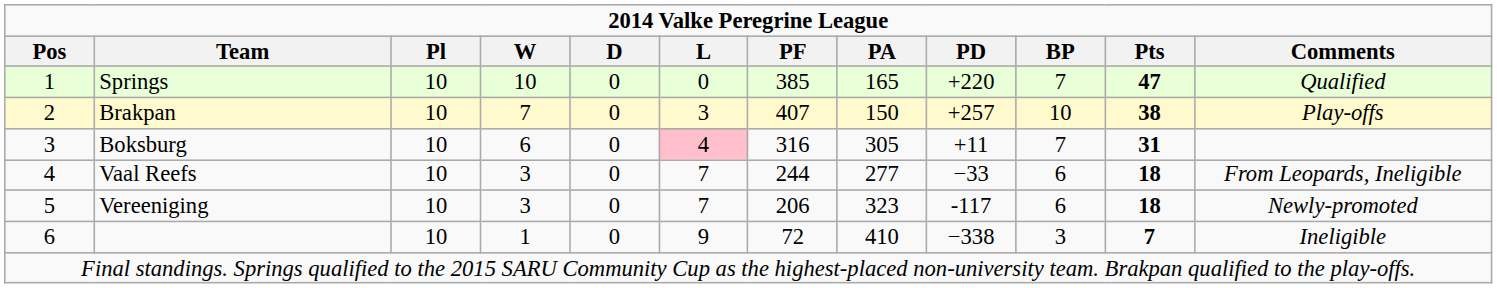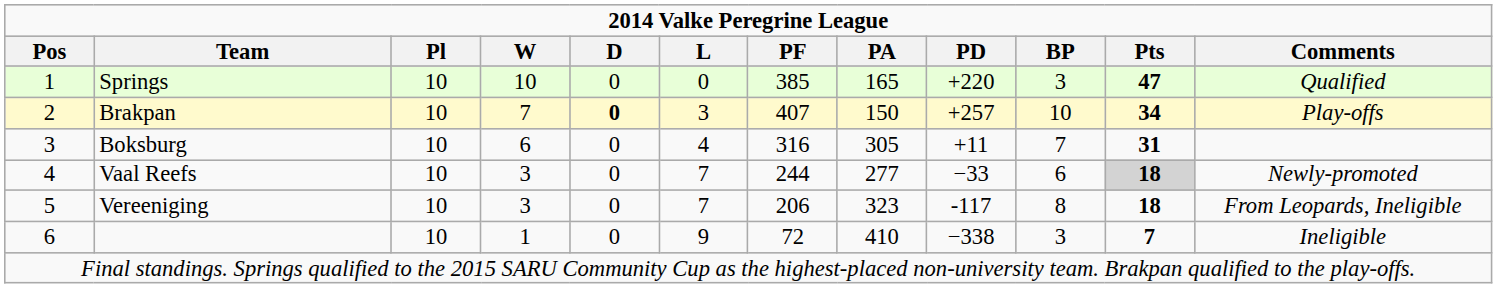 <table class="wikitable"  style="text-align:center; line-height:90%; font-size:90%; width:75%;">
 <tr>
 <td colspan=12><strong>2014 Valke Peregrine League</strong></td>
 </tr>
 <tr>
 <th style="width:6%;">Pos</th>
 <th style="width:20%;">Team</th>
 <th style="width:6%;">Pl</th>
 <th style="width:6%;">W</th>
 <th style="width:6%;">D</th>
 <th style="width:6%;">L</th>
 <th style="width:6%;">PF</th>
 <th style="width:6%;">PA</th>
 <th style="width:6%;">PD</th>
 <th style="width:6%;">BP</th>
 <th style="width:6%;">Pts</th>
 <th style="width:20%;">Comments<br></th>
 </tr>
 <tr bgcolor="#E8FFD8">
 <td>1</td>
 <td style="text-align:left;">Springs</td>
 <td>10</td>
 <td>10</td>
 <td>0</td>
 <td>0</td>
 <td>385</td>
 <td>165</td>
 <td>+220</td>
-<td>7</td>
+<td>3</td>
 <td><strong>47</strong></td>
 <td><em>Qualified</em></td>
 </tr>
 <tr bgcolor="#FFFACD">
 <td>2</td>
 <td style="text-align:left;">Brakpan</td>
 <td>10</td>
 <td>7</td>
-<td>0</td>
+<td><strong>0</strong></td>
 <td>3</td>
 <td>407</td>
 <td>150</td>
 <td>+257</td>
 <td>10</td>
-<td><strong>38</strong></td>
+<td><strong>34</strong></td>
 <td><em>Play-offs</em></td>
 </tr>
 <tr>
 <td>3</td>
 <td style="text-align:left;">Boksburg</td>
 <td>10</td>
 <td>6</td>
 <td>0</td>
-<td style="background: pink;">4</td>
+<td>4</td>
 <td>316</td>
 <td>305</td>
 <td>+11</td>
 <td>7</td>
 <td><strong>31</strong></td>
 <td></td>
 </tr>
 <tr>
 <td>4</td>
 <td style="text-align:left;">Vaal Reefs</td>
 <td>10</td>
 <td>3</td>
 <td>0</td>
 <td>7</td>
 <td>244</td>
 <td>277</td>
 <td>−33</td>
 <td>6</td>
-<td><strong>18</strong></td>
-<td><em>From Leopards, Ineligible</em></td>
+<td style="background: lightgrey;"><strong>18</strong></td>
+<td><em>Newly-promoted</em></td>
 </tr>
 <tr>
 <td>5</td>
 <td style="text-align:left;">Vereeniging</td>
 <td>10</td>
 <td>3</td>
 <td>0</td>
 <td>7</td>
 <td>206</td>
 <td>323</td>
 <td>-117</td>
-<td>6</td>
+<td>8</td>
 <td><strong>18</strong></td>
-<td><em>Newly-promoted</em></td>
+<td><em>From Leopards, Ineligible</em></td>
 </tr>
 <tr>
 <td>6</td>
 <td style="text-align:left;"></td>
 <td>10</td>
 <td>1</td>
 <td>0</td>
 <td>9</td>
 <td>72</td>
 <td>410</td>
 <td>−338</td>
 <td>3</td>
 <td><strong>7</strong></td>
 <td><em>Ineligible</em></td>
 </tr>
 <tr>
 <td colspan=12><em>Final standings. Springs qualified to the 2015 SARU Community Cup as the highest-placed non-university team. Brakpan qualified to the play-offs.</em></td>
 </tr>
 </table>
